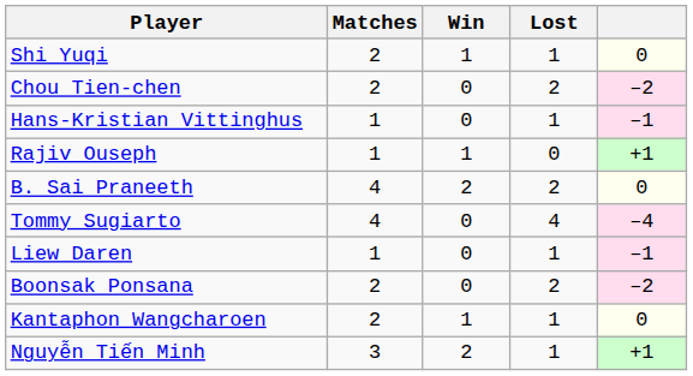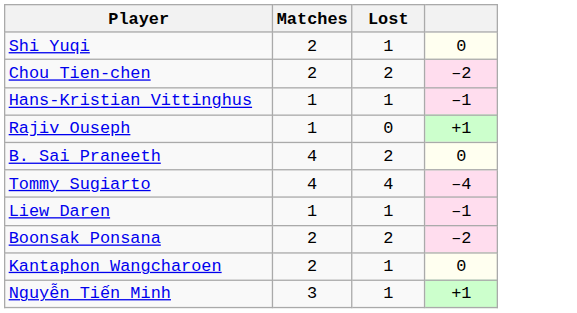 <table class="sortable wikitable" style="text-align:center">
 <tr>
 <th width="200">Player</th>
 <th width="50">Matches</th>
-<th width="50">Win</th>
 <th width="50">Lost</th>
 <th width="50"></th>
 </tr>
 <tr>
 <td align="left"> <a href='#'>Shi Yuqi</a></td>
 <td>2</td>
 <td>1</td>
-<td>1</td>
 <td bgcolor="#fffff0">0</td>
 </tr>
 <tr>
 <td align="left"> <a href='#'>Chou Tien-chen</a></td>
 <td>2</td>
-<td>0</td>
 <td>2</td>
 <td bgcolor="#ffddee">–2</td>
 </tr>
 <tr>
 <td align="left"> <a href='#'>Hans-Kristian Vittinghus</a></td>
 <td>1</td>
-<td>0</td>
 <td>1</td>
 <td bgcolor="#ffddee">–1</td>
 </tr>
 <tr>
 <td align="left"> <a href='#'>Rajiv Ouseph</a></td>
-<td>1</td>
 <td>1</td>
 <td>0</td>
 <td bgcolor="#ccffcc">+1</td>
 </tr>
 <tr>
 <td align="left"> <a href='#'>B. Sai Praneeth</a></td>
 <td>4</td>
 <td>2</td>
-<td>2</td>
 <td bgcolor="#fffff0">0</td>
 </tr>
 <tr>
 <td align="left"> <a href='#'>Tommy Sugiarto</a></td>
 <td>4</td>
-<td>0</td>
 <td>4</td>
 <td bgcolor="#ffddee">–4</td>
 </tr>
 <tr>
 <td align="left"> <a href='#'>Liew Daren</a></td>
 <td>1</td>
-<td>0</td>
 <td>1</td>
 <td bgcolor="#ffddee">–1</td>
 </tr>
 <tr>
 <td align="left"> <a href='#'>Boonsak Ponsana</a></td>
 <td>2</td>
-<td>0</td>
 <td>2</td>
 <td bgcolor="#ffddee">–2</td>
 </tr>
 <tr>
 <td align="left"> <a href='#'>Kantaphon Wangcharoen</a></td>
 <td>2</td>
 <td>1</td>
-<td>1</td>
 <td bgcolor="#fffff0">0</td>
 </tr>
 <tr>
 <td align="left"> <a href='#'>Nguyễn Tiến Minh</a></td>
 <td>3</td>
-<td>2</td>
 <td>1</td>
 <td bgcolor="#ccffcc">+1</td>
 </tr>
 </table>
